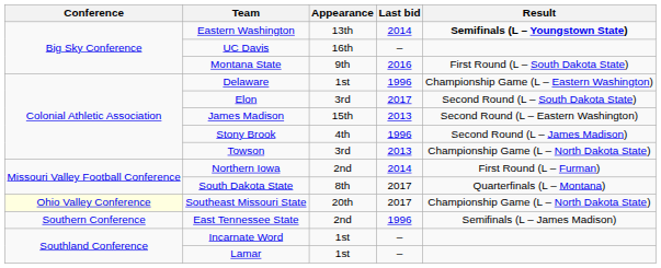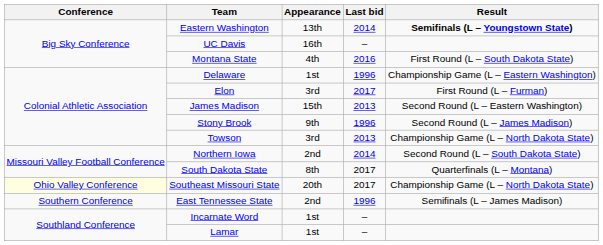 <table class="wikitable sortable" style="text-align: center;">
 <tr>
 <th>Conference</th>
 <th>Team</th>
 <th data-sort-type="number">Appearance</th>
 <th>Last bid</th>
 <th>Result</th>
 </tr>
 <tr>
 <td rowspan=3><a href='#'>Big Sky Conference</a></td>
 <td><a href='#'>Eastern Washington</a></td>
 <td>13th</td>
 <td><a href='#'>2014</a></td>
 <td><strong>Semifinals (L – <a href='#'>Youngstown State</a>)</strong></td>
 </tr>
 <tr>
 <td><a href='#'>UC Davis</a></td>
 <td>16th</td>
 <td>–</td>
 <td></td>
 </tr>
 <tr>
 <td><a href='#'>Montana State</a></td>
-<td>9th</td>
+<td>4th</td>
 <td><a href='#'>2016</a></td>
 <td>First Round (L – <a href='#'>South Dakota State</a>)</td>
 </tr>
 <tr>
 <td rowspan=5><a href='#'>Colonial Athletic Association</a></td>
 <td><a href='#'>Delaware</a></td>
 <td>1st</td>
 <td><a href='#'>1996</a></td>
 <td>Championship Game (L – <a href='#'>Eastern Washington</a>)</td>
 </tr>
 <tr>
 <td><a href='#'>Elon</a></td>
 <td>3rd</td>
 <td><a href='#'>2017</a></td>
-<td>Second Round (L – <a href='#'>South Dakota State</a>)</td>
+<td>First Round (L – <a href='#'>Furman</a>)</td>
 </tr>
 <tr>
 <td><a href='#'>James Madison</a></td>
 <td>15th</td>
 <td><a href='#'>2013</a></td>
 <td>Second Round (L – Eastern Washington)</td>
 </tr>
 <tr>
 <td><a href='#'>Stony Brook</a></td>
-<td>4th</td>
+<td>9th</td>
 <td><a href='#'>1996</a></td>
 <td>Second Round (L – <a href='#'>James Madison</a>)</td>
 </tr>
 <tr>
 <td><a href='#'>Towson</a></td>
 <td>3rd</td>
 <td><a href='#'>2013</a></td>
 <td>Championship Game (L – <a href='#'>North Dakota State</a>)</td>
 </tr>
 <tr>
 <td rowspan=2><a href='#'>Missouri Valley Football Conference</a></td>
 <td><a href='#'>Northern Iowa</a></td>
 <td>2nd</td>
 <td><a href='#'>2014</a></td>
-<td>First Round (L – <a href='#'>Furman</a>)</td>
+<td>Second Round (L – <a href='#'>South Dakota State</a>)</td>
 </tr>
 <tr>
 <td><a href='#'>South Dakota State</a></td>
 <td>8th</td>
 <td>2017</td>
 <td>Quarterfinals (L – <a href='#'>Montana</a>)</td>
 </tr>
 <tr>
 <td style="background: lightyellow;"><a href='#'>Ohio Valley Conference</a></td>
 <td><a href='#'>Southeast Missouri State</a></td>
 <td>20th</td>
 <td>2017</td>
 <td>Championship Game (L – <a href='#'>North Dakota State</a>)</td>
 </tr>
 <tr>
 <td><a href='#'>Southern Conference</a></td>
 <td><a href='#'>East Tennessee State</a></td>
 <td>2nd</td>
 <td><a href='#'>1996</a></td>
 <td>Semifinals (L – James Madison)</td>
 </tr>
 <tr>
 <td rowspan=2><a href='#'>Southland Conference</a></td>
 <td><a href='#'>Incarnate Word</a></td>
 <td>1st</td>
 <td>–</td>
 <td></td>
 </tr>
 <tr>
 <td><a href='#'>Lamar</a></td>
 <td>1st</td>
 <td>–</td>
 <td></td>
 </tr>
 </table>
